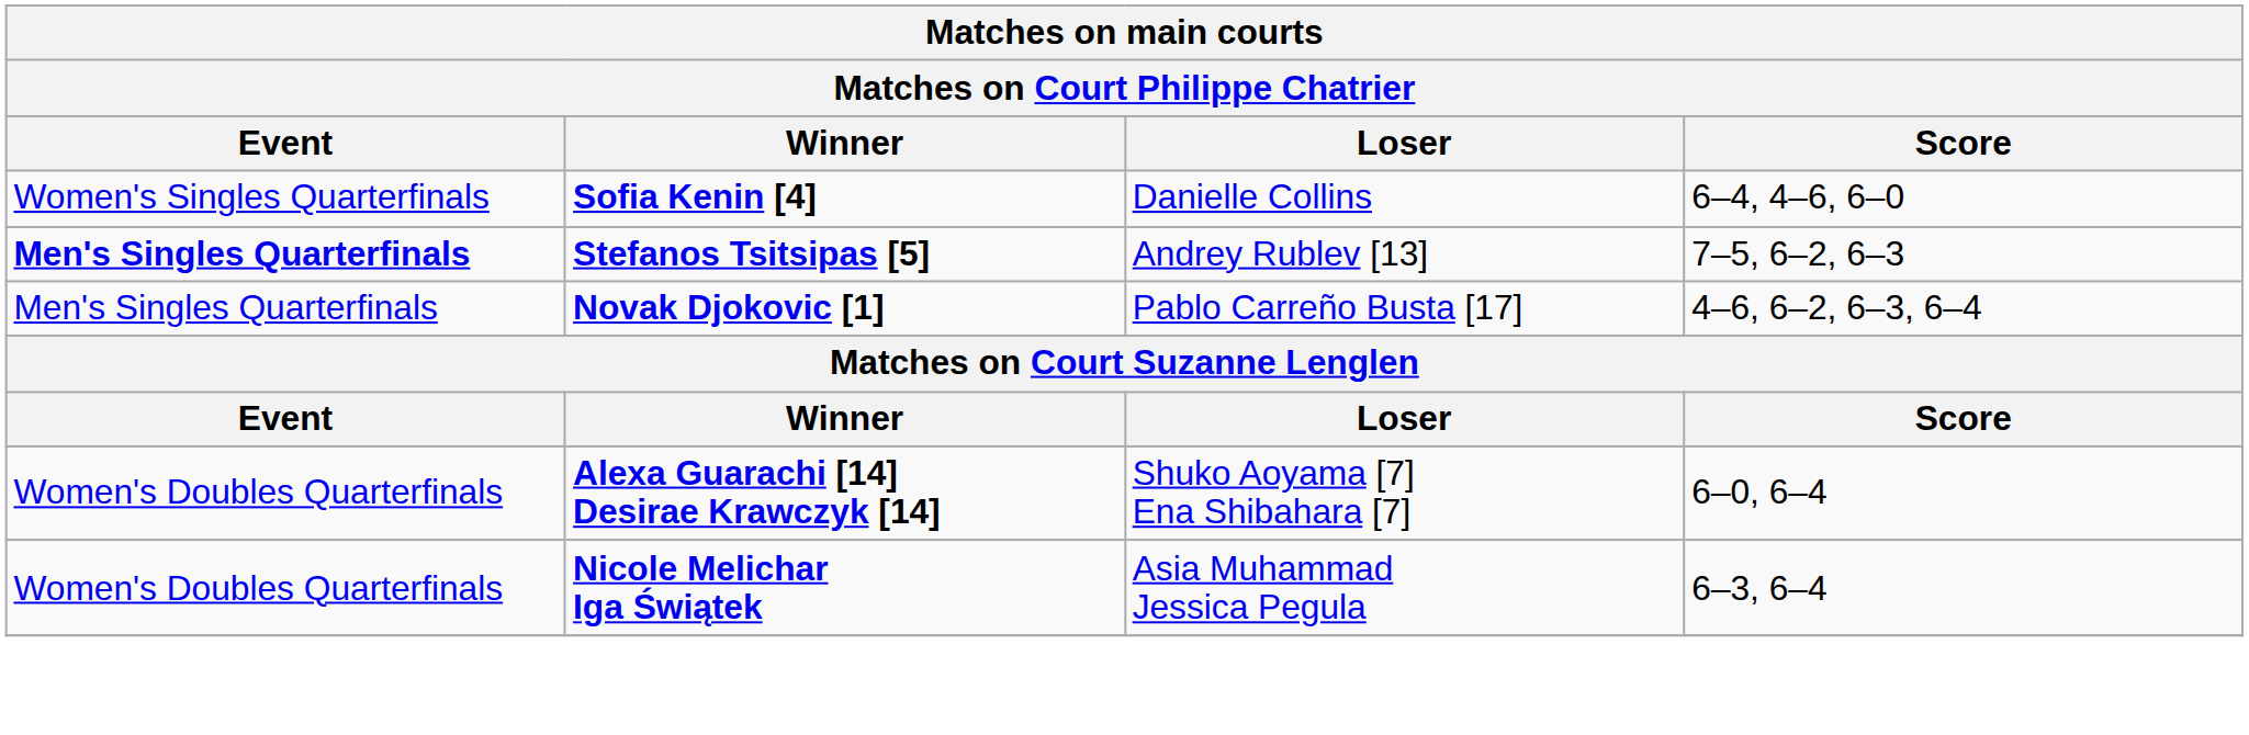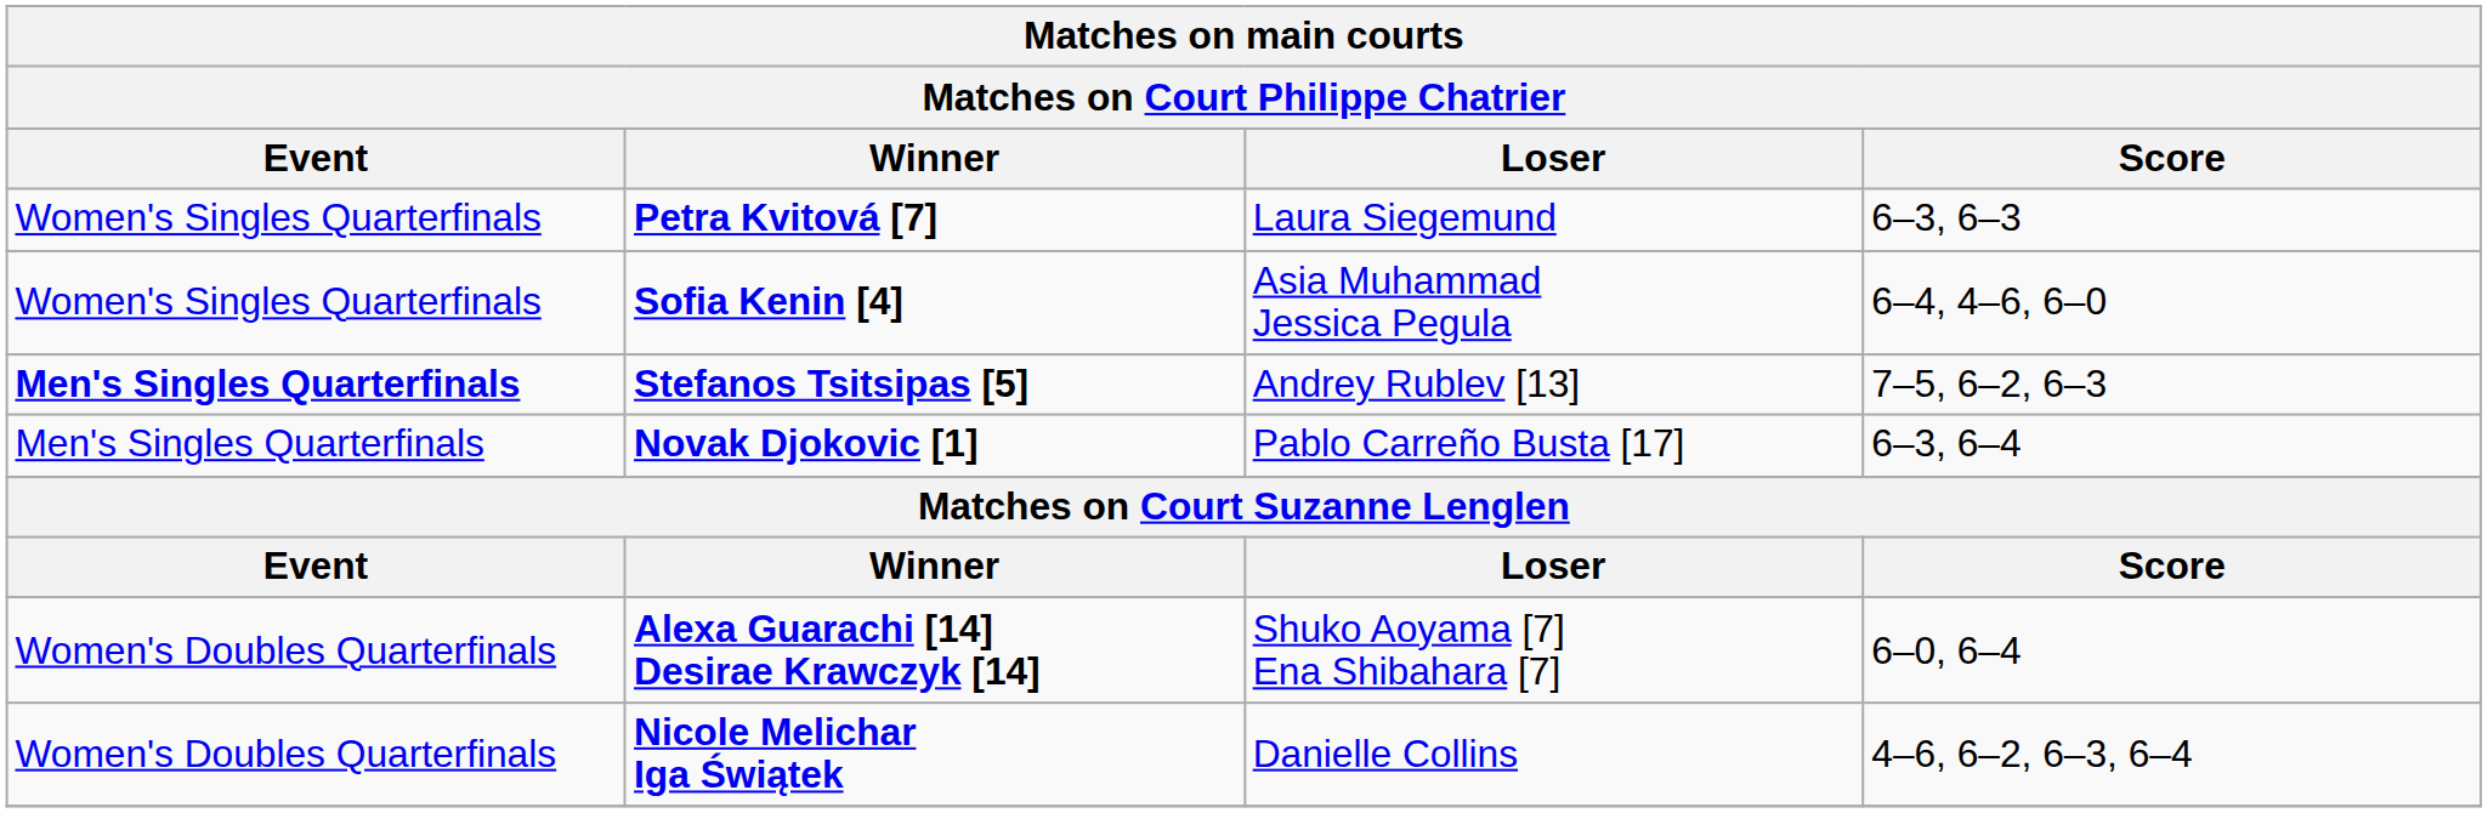 <table class="wikitable" style="margin:auto;">
 <tr>
 <th colspan="4" style="white-space:nowrap;">Matches on main courts</th>
 </tr>
 <tr>
 <th colspan="4"><strong>Matches on <a href='#'>Court Philippe Chatrier</a></strong></th>
 </tr>
 <tr>
 <th width=250>Event</th>
 <th width=250>Winner</th>
 <th width=250>Loser</th>
 <th width=250>Score</th>
 </tr>
 <tr>
 <td><a href='#'>Women's Singles Quarterfinals</a></td>
+<td><strong> <a href='#'>Petra Kvitová</a> [7]</strong></td>
+<td> <a href='#'>Laura Siegemund</a></td>
+<td>6–3, 6–3</td>
+</tr>
+<tr>
+<td><a href='#'>Women's Singles Quarterfinals</a></td>
 <td><strong> <a href='#'>Sofia Kenin</a> [4]</strong></td>
-<td> <a href='#'>Danielle Collins</a></td>
+<td> <a href='#'>Asia Muhammad</a><br>  <a href='#'>Jessica Pegula</a></td>
 <td>6–4, 4–6, 6–0</td>
 </tr>
 <tr>
 <td><strong><a href='#'>Men's Singles Quarterfinals</a></strong></td>
 <td><strong> <a href='#'>Stefanos Tsitsipas</a> [5]</strong></td>
 <td> <a href='#'>Andrey Rublev</a> [13]</td>
 <td>7–5, 6–2, 6–3</td>
 </tr>
 <tr>
 <td><a href='#'>Men's Singles Quarterfinals</a></td>
 <td><strong> <a href='#'>Novak Djokovic</a> [1]</strong></td>
 <td> <a href='#'>Pablo Carreño Busta</a> [17]</td>
-<td>4–6, 6–2, 6–3, 6–4</td>
+<td>6–3, 6–4</td>
 </tr>
 <tr>
 <th colspan="4"><strong>Matches on <a href='#'>Court Suzanne Lenglen</a></strong></th>
 </tr>
 <tr>
 <th width=250>Event</th>
 <th width=250>Winner</th>
 <th width=250>Loser</th>
 <th width=250>Score</th>
 </tr>
 <tr>
 <td><a href='#'>Women's Doubles Quarterfinals</a></td>
 <td><strong> <a href='#'>Alexa Guarachi</a> [14] <br>  <a href='#'>Desirae Krawczyk</a> [14]</strong></td>
 <td> <a href='#'>Shuko Aoyama</a> [7] <br> <a href='#'>Ena Shibahara</a> [7]</td>
 <td>6–0, 6–4</td>
 </tr>
 <tr>
 <td><a href='#'>Women's Doubles Quarterfinals</a></td>
 <td><strong> <a href='#'>Nicole Melichar</a><br>  <a href='#'>Iga Świątek</a></strong></td>
-<td> <a href='#'>Asia Muhammad</a><br>  <a href='#'>Jessica Pegula</a></td>
-<td>6–3, 6–4</td>
+<td> <a href='#'>Danielle Collins</a></td>
+<td>4–6, 6–2, 6–3, 6–4</td>
 </tr>
 <tr>
 </tr>
 </table>
